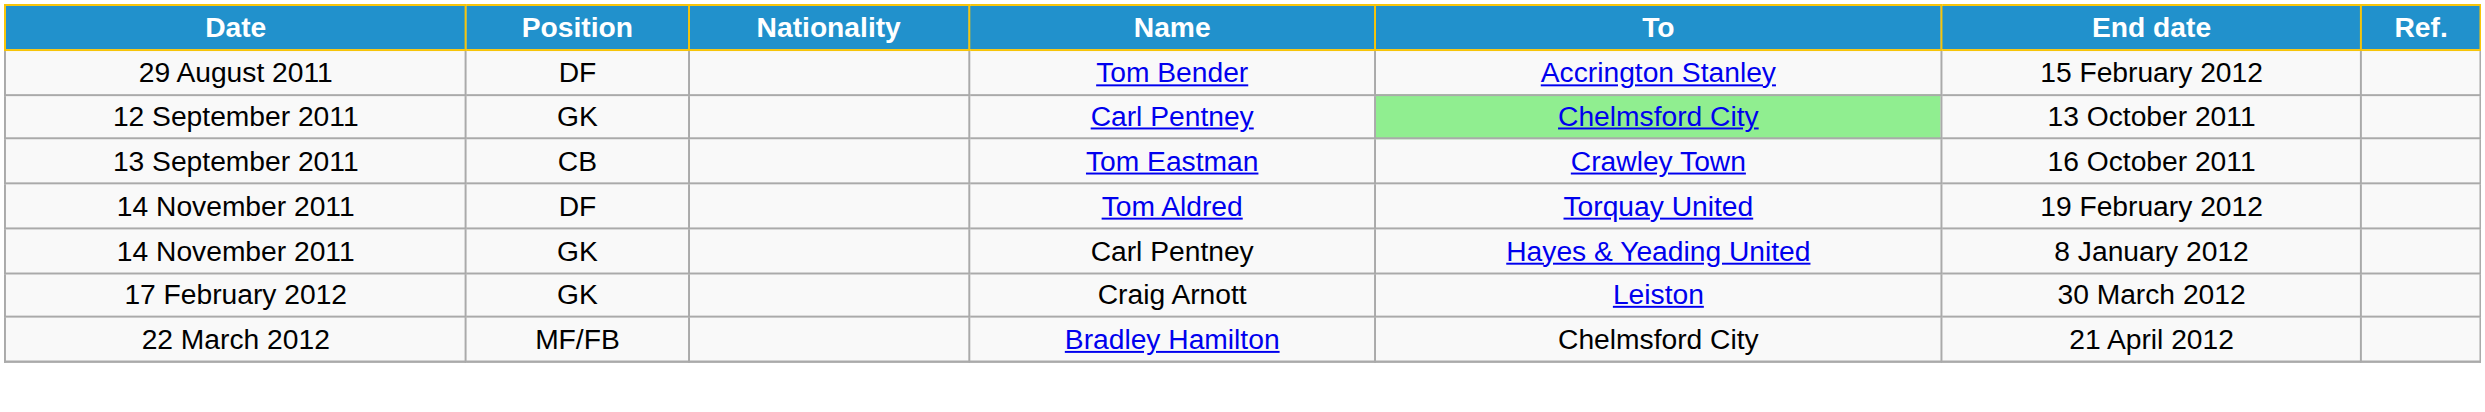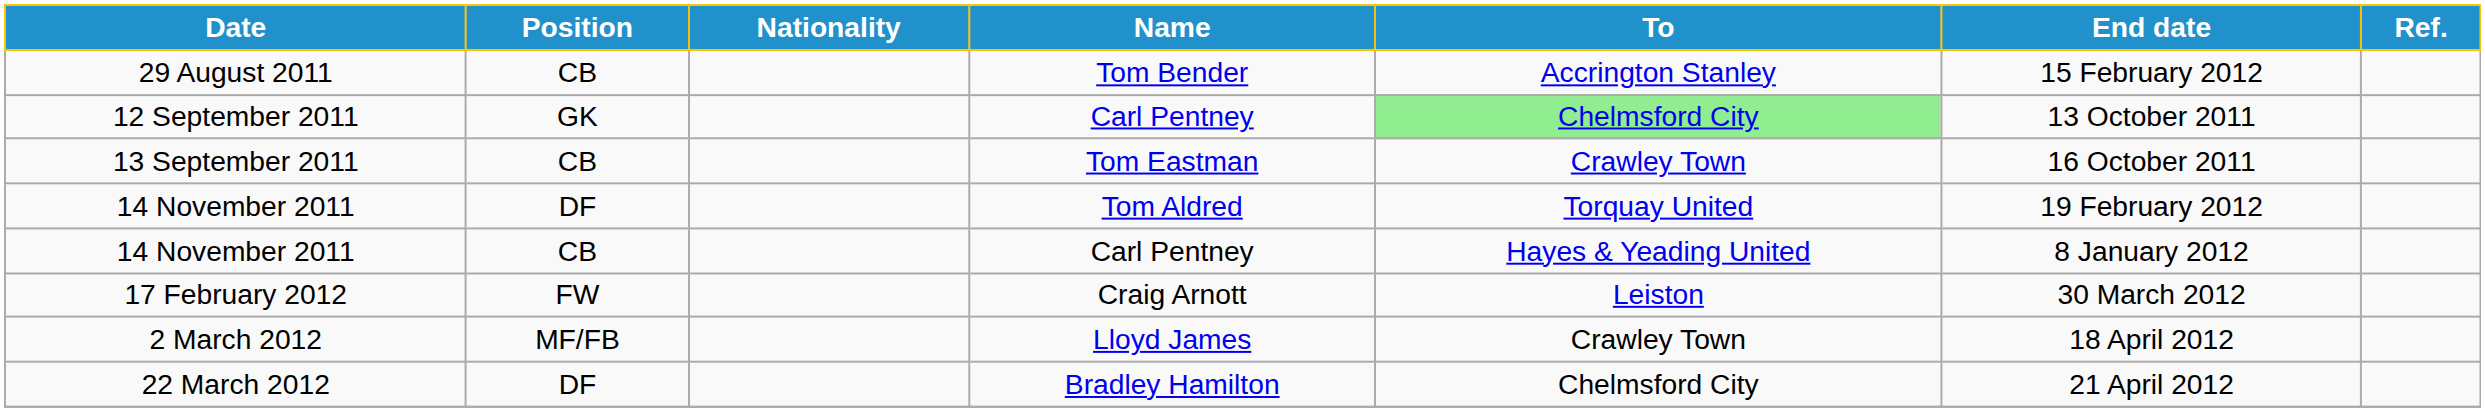 <table class="wikitable" style="text-align:center; font-size:90%; width:100%;">
 <tr>
 <th style="background:#2191CC; color:white; border:1px solid #F7C408; text-align:center;">Date</th>
 <th style="background:#2191CC; color:white; border:1px solid #F7C408; text-align:center;">Position</th>
 <th style="background:#2191CC; color:white; border:1px solid #F7C408; text-align:center;">Nationality</th>
 <th style="background:#2191CC; color:white; border:1px solid #F7C408; text-align:center;">Name</th>
 <th style="background:#2191CC; color:white; border:1px solid #F7C408; text-align:center;">To</th>
 <th style="background:#2191CC; color:white; border:1px solid #F7C408; text-align:center;">End date</th>
 <th style="background:#2191CC; color:white; border:1px solid #F7C408; text-align:center;">Ref.</th>
 </tr>
 <tr>
 <td>29 August 2011</td>
-<td>DF</td>
+<td>CB</td>
 <td></td>
 <td><a href='#'>Tom Bender</a></td>
 <td> <a href='#'>Accrington Stanley</a></td>
 <td>15 February 2012</td>
 <td></td>
 </tr>
 <tr>
 <td>12 September 2011</td>
 <td>GK</td>
 <td></td>
 <td><a href='#'>Carl Pentney</a></td>
 <td style="background: lightgreen;"> <a href='#'>Chelmsford City</a></td>
 <td>13 October 2011</td>
 <td></td>
 </tr>
 <tr>
 <td>13 September 2011</td>
 <td>CB</td>
 <td></td>
 <td><a href='#'>Tom Eastman</a></td>
 <td> <a href='#'>Crawley Town</a></td>
 <td>16 October 2011</td>
 <td></td>
 </tr>
 <tr>
 <td>14 November 2011</td>
 <td>DF</td>
 <td></td>
 <td><a href='#'>Tom Aldred</a></td>
 <td> <a href='#'>Torquay United</a></td>
 <td>19 February 2012</td>
 <td></td>
 </tr>
 <tr>
 <td>14 November 2011</td>
-<td>GK</td>
+<td>CB</td>
 <td></td>
 <td>Carl Pentney</td>
 <td> <a href='#'>Hayes & Yeading United</a></td>
 <td>8 January 2012</td>
 <td></td>
 </tr>
 <tr>
 <td>17 February 2012</td>
-<td>GK</td>
+<td>FW</td>
 <td></td>
 <td>Craig Arnott</td>
 <td> <a href='#'>Leiston</a></td>
 <td>30 March 2012</td>
 <td></td>
 </tr>
 <tr>
+<td>2 March 2012</td>
+<td>MF/FB</td>
+<td></td>
+<td><a href='#'>Lloyd James</a></td>
+<td> Crawley Town</td>
+<td>18 April 2012</td>
+<td></td>
+</tr>
+<tr>
 <td>22 March 2012</td>
-<td>MF/FB</td>
+<td>DF</td>
 <td></td>
 <td><a href='#'>Bradley Hamilton</a></td>
 <td> Chelmsford City</td>
 <td>21 April 2012</td>
 <td></td>
 </tr>
 <tr>
 </tr>
 </table>
